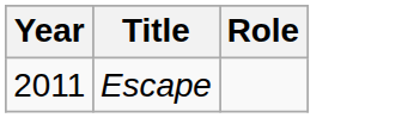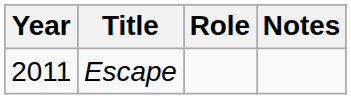 <table class="wikitable sortable plainrowheaders">
 <tr>
 <th>Year</th>
 <th>Title</th>
 <th>Role</th>
+<th class="unsortable">Notes</th>
 </tr>
 <tr>
 <td>2011</td>
 <td><em>Escape</em></td>
 <td></td>
+<td></td>
 </tr>
 </table>
